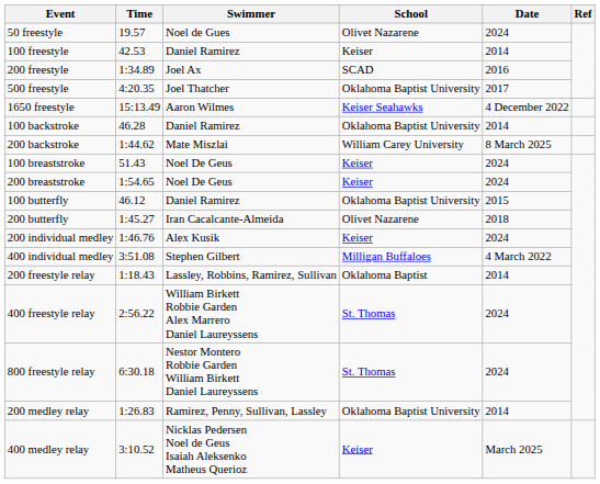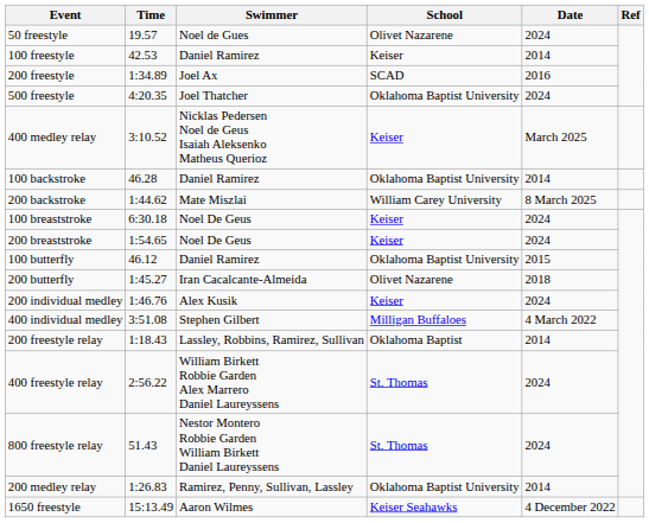 <table class="wikitable">
 <tr>
 <th>Event</th>
 <th>Time</th>
 <th>Swimmer</th>
 <th>School</th>
 <th>Date</th>
 <th>Ref</th>
 </tr>
 <tr>
 <td>50 freestyle</td>
 <td>19.57</td>
 <td>Noel de Gues</td>
 <td>Olivet Nazarene</td>
 <td>2024</td>
 </tr>
 <tr>
 <td>100 freestyle</td>
 <td>42.53</td>
 <td>Daniel Ramirez</td>
 <td>Keiser</td>
 <td>2014</td>
 </tr>
 <tr>
 <td>200 freestyle</td>
 <td>1:34.89</td>
 <td>Joel Ax</td>
 <td>SCAD</td>
 <td>2016</td>
 </tr>
 <tr>
 <td>500 freestyle</td>
 <td>4:20.35</td>
 <td>Joel Thatcher</td>
 <td>Oklahoma Baptist University</td>
-<td>2017</td>
+<td>2024</td>
 </tr>
 <tr>
-<td>1650 freestyle</td>
-<td>15:13.49</td>
-<td>Aaron Wilmes</td>
-<td><a href='#'>Keiser Seahawks</a></td>
-<td>4 December 2022</td>
+<td>400 medley relay</td>
+<td>3:10.52</td>
+<td>Nicklas Pedersen<br>Noel de Geus<br>Isaiah Aleksenko<br>Matheus Querioz</td>
+<td><a href='#'>Keiser</a></td>
+<td>March 2025</td>
 <td></td>
 </tr>
 <tr>
 <td>100 backstroke</td>
 <td>46.28</td>
 <td>Daniel Ramirez</td>
 <td>Oklahoma Baptist University</td>
 <td>2014</td>
 </tr>
 <tr>
 <td>200 backstroke</td>
 <td>1:44.62</td>
 <td>Mate Miszlai</td>
 <td>William Carey University</td>
 <td>8 March 2025</td>
 <td></td>
 </tr>
 <tr>
 <td>100 breaststroke</td>
-<td>51.43</td>
+<td>6:30.18</td>
 <td>Noel De Geus</td>
 <td><a href='#'>Keiser</a></td>
 <td>2024</td>
 </tr>
 <tr>
 <td>200 breaststroke</td>
 <td>1:54.65</td>
 <td>Noel De Geus</td>
 <td><a href='#'>Keiser</a></td>
 <td>2024</td>
 </tr>
 <tr>
 <td>100 butterfly</td>
 <td>46.12</td>
 <td>Daniel Ramirez</td>
 <td>Oklahoma Baptist University</td>
 <td>2015</td>
 </tr>
 <tr>
 <td>200 butterfly</td>
 <td>1:45.27</td>
 <td>Iran Cacalcante-Almeida</td>
 <td>Olivet Nazarene</td>
 <td>2018</td>
 </tr>
 <tr>
 <td>200 individual medley</td>
 <td>1:46.76</td>
 <td>Alex Kusik</td>
 <td><a href='#'>Keiser</a></td>
 <td>2024</td>
 </tr>
 <tr>
 <td>400 individual medley</td>
 <td>3:51.08</td>
 <td>Stephen Gilbert</td>
 <td><a href='#'>Milligan Buffaloes</a></td>
 <td>4 March 2022</td>
 </tr>
 <tr>
 <td>200 freestyle relay</td>
 <td>1:18.43</td>
 <td>Lassley, Robbins, Ramirez, Sullivan</td>
 <td>Oklahoma Baptist</td>
 <td>2014</td>
 </tr>
 <tr>
 <td>400 freestyle relay</td>
 <td>2:56.22</td>
 <td>William Birkett<br>Robbie Garden<br>Alex Marrero<br>Daniel Laureyssens</td>
 <td><a href='#'>St. Thomas</a></td>
 <td>2024</td>
 </tr>
 <tr>
 <td>800 freestyle relay</td>
-<td>6:30.18</td>
+<td>51.43</td>
 <td>Nestor Montero<br>Robbie Garden<br>William Birkett<br>Daniel Laureyssens</td>
 <td><a href='#'>St. Thomas</a></td>
 <td>2024</td>
 </tr>
 <tr>
 <td>200 medley relay</td>
 <td>1:26.83</td>
 <td>Ramirez, Penny, Sullivan, Lassley</td>
 <td>Oklahoma Baptist University</td>
 <td>2014</td>
 </tr>
 <tr>
-<td>400 medley relay</td>
-<td>3:10.52</td>
-<td>Nicklas Pedersen<br>Noel de Geus<br>Isaiah Aleksenko<br>Matheus Querioz</td>
-<td><a href='#'>Keiser</a></td>
-<td>March 2025</td>
+<td>1650 freestyle</td>
+<td>15:13.49</td>
+<td>Aaron Wilmes</td>
+<td><a href='#'>Keiser Seahawks</a></td>
+<td>4 December 2022</td>
 <td></td>
 </tr>
 </table>
